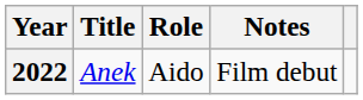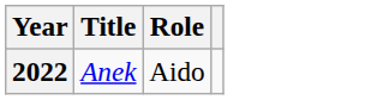 <table class="wikitable plainrowheaders">
 <tr>
 <th>Year</th>
 <th>Title</th>
 <th>Role</th>
-<th>Notes</th>
 <th></th>
 </tr>
 <tr>
 <th scope="row">2022</th>
 <td><em><a href='#'>Anek</a></em></td>
 <td>Aido</td>
-<td>Film debut</td>
 <td></td>
 </tr>
 </table>
